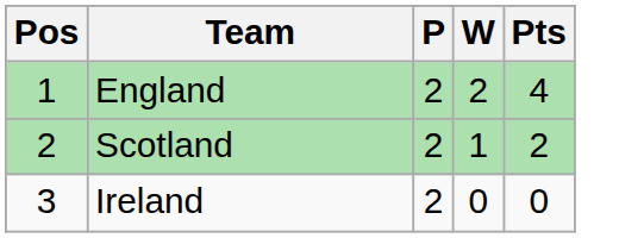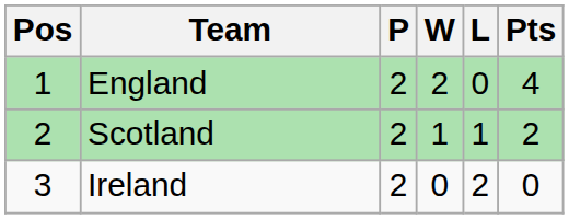 <table class="wikitable" style="font-size: 100%">
 <tr>
 <th width=20>Pos</th>
 <th width=140>Team</th>
 <th width=10>P</th>
 <th width=10>W</th>
+<th width=10>L</th>
 <th width=20>Pts</th>
 </tr>
 <tr align=center style="background:#ACE1AF;">
 <td>1</td>
 <td align="left"> England</td>
 <td>2</td>
 <td>2</td>
+<td>0</td>
 <td>4</td>
 </tr>
 <tr align=center style="background:#ACE1AF;">
 <td>2</td>
 <td align="left"> Scotland</td>
 <td>2</td>
+<td>1</td>
 <td>1</td>
 <td>2</td>
 </tr>
 <tr align=center>
 <td>3</td>
 <td align="left"> Ireland</td>
 <td>2</td>
 <td>0</td>
+<td>2</td>
 <td>0</td>
 </tr>
 </table>
